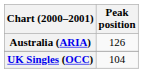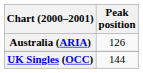 <table class="wikitable sortable plainrowheaders" style="text-align:center">
 <tr>
 <th scope="col">Chart (2000–2001)</th>
 <th scope="col">Peak<br>position</th>
 </tr>
 <tr>
 <th scope="row">Australia (<a href='#'>ARIA</a>)</th>
 <td>126</td>
 </tr>
 <tr>
 </tr>
 <tr>
 </tr>
 <tr>
 </tr>
 <tr>
 </tr>
 <tr>
 </tr>
 <tr>
 <th scope="row"><a href='#'>UK Singles</a> (<a href='#'>OCC</a>)</th>
-<td>104</td>
+<td>144</td>
 </tr>
 </table>
